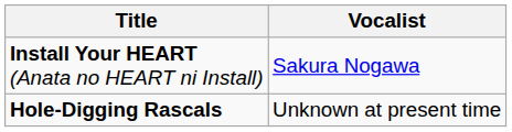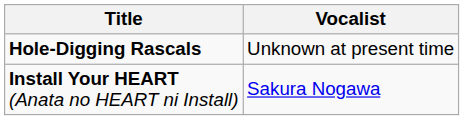 <table class="wikitable">
 <tr>
 <th>Title</th>
 <th>Vocalist</th>
 </tr>
 <tr>
+<td><strong>Hole-Digging Rascals</strong></td>
+<td>Unknown at present time</td>
+</tr>
+<tr>
 <td><strong>Install Your HEART</strong><br><em>(Anata no HEART ni Install)</em></td>
 <td><a href='#'>Sakura Nogawa</a></td>
 </tr>
-<tr>
-<td><strong>Hole-Digging Rascals</strong></td>
-<td>Unknown at present time</td>
-</tr>
 </table>
